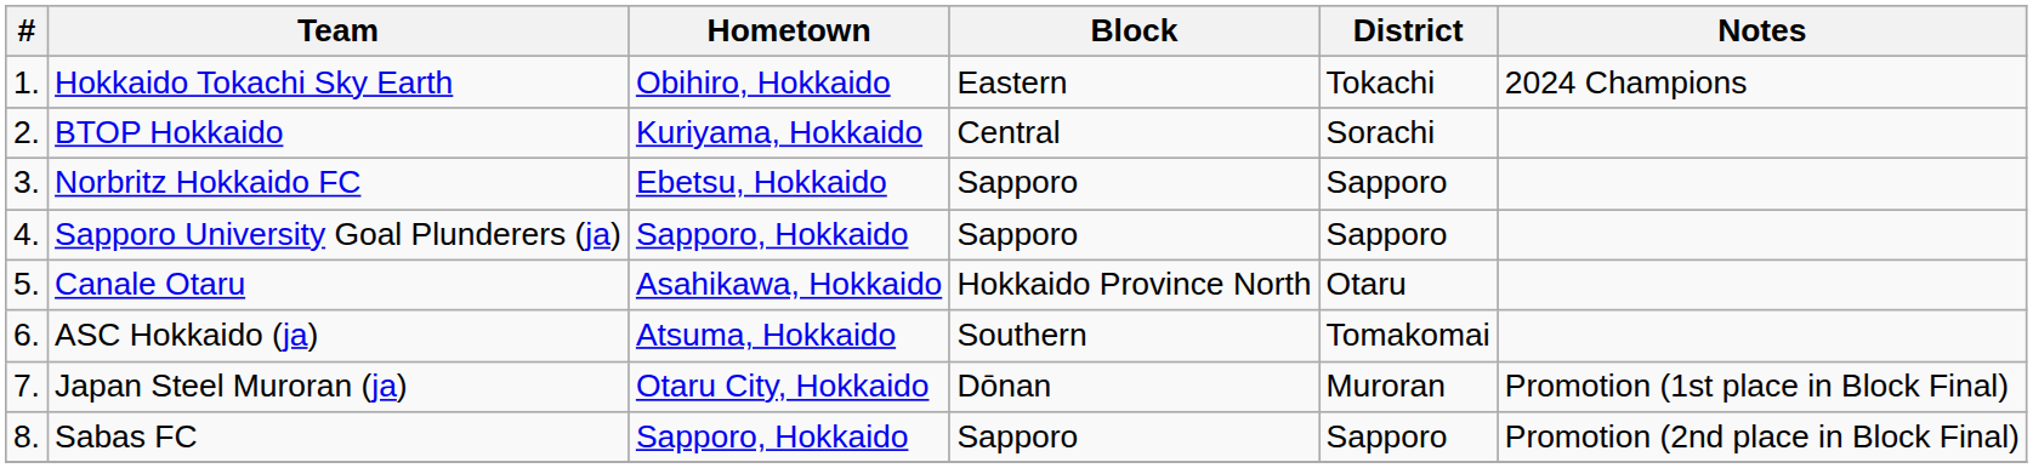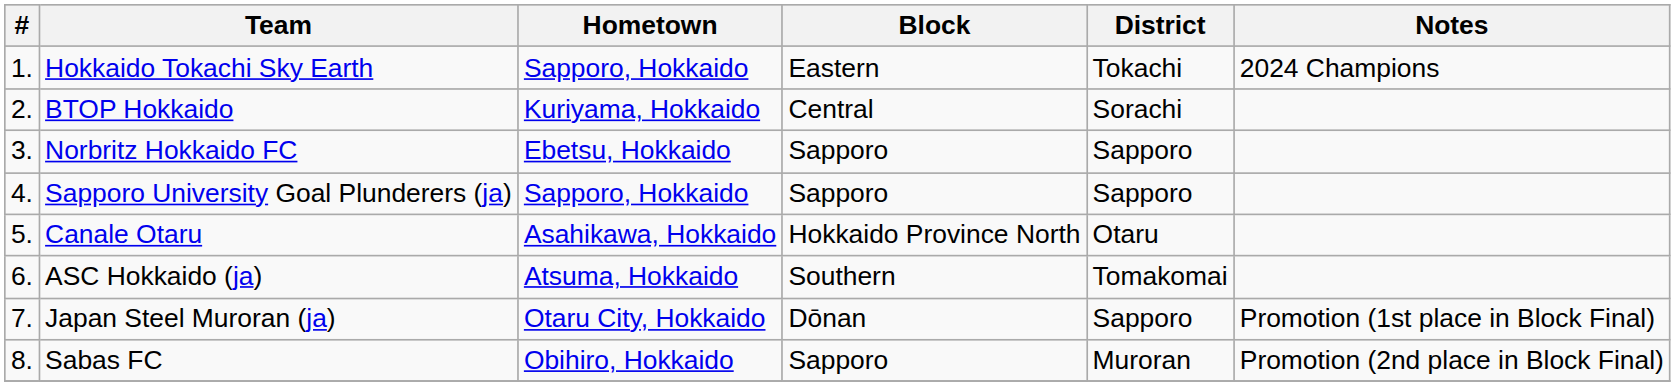 <table class="wikitable">
 <tr>
 <th>#</th>
 <th>Team</th>
 <th>Hometown</th>
 <th>Block</th>
 <th>District</th>
 <th>Notes</th>
 </tr>
 <tr>
 <td>1.</td>
 <td><a href='#'>Hokkaido Tokachi Sky Earth</a></td>
-<td><a href='#'>Obihiro, Hokkaido</a></td>
+<td><a href='#'>Sapporo, Hokkaido</a></td>
 <td>Eastern</td>
 <td>Tokachi</td>
 <td>2024 Champions</td>
 </tr>
 <tr>
 <td>2.</td>
 <td><a href='#'>BTOP Hokkaido</a></td>
 <td><a href='#'>Kuriyama, Hokkaido</a></td>
 <td>Central</td>
 <td>Sorachi</td>
 <td></td>
 </tr>
 <tr>
 <td>3.</td>
 <td><a href='#'>Norbritz Hokkaido FC</a></td>
 <td><a href='#'>Ebetsu, Hokkaido</a></td>
 <td>Sapporo</td>
 <td>Sapporo</td>
 <td></td>
 </tr>
 <tr>
 <td>4.</td>
 <td><a href='#'>Sapporo University</a> Goal Plunderers (<a href='#'>ja</a>)</td>
 <td><a href='#'>Sapporo, Hokkaido</a></td>
 <td>Sapporo</td>
 <td>Sapporo</td>
 <td></td>
 </tr>
 <tr>
 <td>5.</td>
 <td><a href='#'>Canale Otaru</a></td>
 <td><a href='#'>Asahikawa, Hokkaido</a></td>
 <td>Hokkaido Province North</td>
 <td>Otaru</td>
 <td></td>
 </tr>
 <tr>
 <td>6.</td>
 <td>ASC Hokkaido (<a href='#'>ja</a>)</td>
 <td><a href='#'>Atsuma, Hokkaido</a></td>
 <td>Southern</td>
 <td>Tomakomai</td>
 <td></td>
 </tr>
 <tr>
 <td>7.</td>
 <td>Japan Steel Muroran (<a href='#'>ja</a>)</td>
 <td><a href='#'>Otaru City, Hokkaido</a></td>
 <td>Dōnan</td>
-<td>Muroran</td>
+<td>Sapporo</td>
 <td>Promotion (1st place in Block Final)</td>
 </tr>
 <tr>
 <td>8.</td>
 <td>Sabas FC</td>
-<td><a href='#'>Sapporo, Hokkaido</a></td>
+<td><a href='#'>Obihiro, Hokkaido</a></td>
 <td>Sapporo</td>
-<td>Sapporo</td>
+<td>Muroran</td>
 <td>Promotion (2nd place in Block Final)</td>
 </tr>
 <tr>
 </tr>
 </table>
